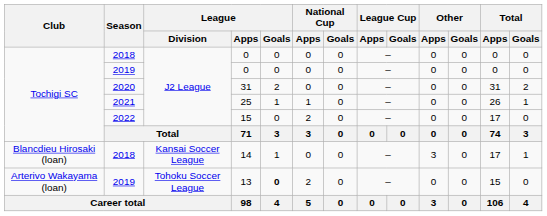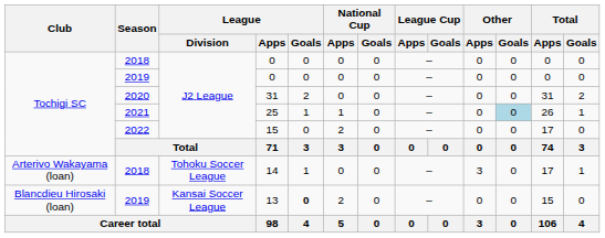 <table class="wikitable" style="text-align: center">
 <tr>
 <th rowspan="2">Club</th>
 <th rowspan="2">Season</th>
 <th colspan="3">League</th>
 <th colspan="2">National Cup</th>
 <th colspan="2">League Cup</th>
 <th colspan="2">Other</th>
 <th colspan="2">Total</th>
 </tr>
 <tr>
 <th>Division</th>
 <th>Apps</th>
 <th>Goals</th>
 <th>Apps</th>
 <th>Goals</th>
 <th>Apps</th>
 <th>Goals</th>
 <th>Apps</th>
 <th>Goals</th>
 <th>Apps</th>
 <th>Goals</th>
 </tr>
 <tr>
 <td rowspan="6"><a href='#'>Tochigi SC</a></td>
 <td><a href='#'>2018</a></td>
 <td rowspan="5"><a href='#'>J2 League</a></td>
 <td>0</td>
 <td>0</td>
 <td>0</td>
 <td>0</td>
 <td colspan="2">–</td>
 <td>0</td>
 <td>0</td>
 <td>0</td>
 <td>0</td>
 </tr>
 <tr>
 <td><a href='#'>2019</a></td>
 <td>0</td>
 <td>0</td>
 <td>0</td>
 <td>0</td>
 <td colspan="2">–</td>
 <td>0</td>
 <td>0</td>
 <td>0</td>
 <td>0</td>
 </tr>
 <tr>
 <td><a href='#'>2020</a></td>
 <td>31</td>
 <td>2</td>
 <td>0</td>
 <td>0</td>
 <td colspan="2">–</td>
 <td>0</td>
 <td 0>0</td>
 <td>31</td>
 <td>2</td>
 </tr>
 <tr>
 <td><a href='#'>2021</a></td>
 <td>25</td>
 <td>1</td>
 <td>1</td>
 <td>0</td>
 <td colspan="2">–</td>
 <td>0</td>
-<td 0>0</td>
+<td 0 style="background: lightblue;">0</td>
 <td>26</td>
 <td>1</td>
 </tr>
 <tr>
 <td><a href='#'>2022</a></td>
 <td>15</td>
 <td>0</td>
 <td>2</td>
 <td>0</td>
 <td colspan="2">–</td>
 <td>0</td>
 <td 0>0</td>
 <td>17</td>
 <td>0</td>
 </tr>
 <tr>
 <th colspan=2>Total</th>
 <th>71</th>
 <th>3</th>
 <th>3</th>
 <th>0</th>
 <th>0</th>
 <th>0</th>
 <th>0</th>
 <th>0</th>
 <th>74</th>
 <th>3</th>
 </tr>
 <tr>
-<td><a href='#'>Blancdieu Hirosaki</a> (loan)</td>
+<td><a href='#'>Arterivo Wakayama</a> (loan)</td>
 <td><a href='#'>2018</a></td>
-<td><a href='#'>Kansai Soccer League</a></td>
+<td><a href='#'>Tohoku Soccer League</a></td>
 <td>14</td>
 <td>1</td>
 <td>0</td>
 <td>0</td>
 <td colspan="2">–</td>
 <td>3</td>
 <td>0</td>
 <td>17</td>
 <td>1</td>
 </tr>
 <tr>
-<td><a href='#'>Arterivo Wakayama</a> (loan)</td>
+<td><a href='#'>Blancdieu Hirosaki</a> (loan)</td>
 <td><a href='#'>2019</a></td>
-<td><a href='#'>Tohoku Soccer League</a></td>
+<td><a href='#'>Kansai Soccer League</a></td>
 <td>13</td>
 <td><strong>0</strong></td>
 <td>2</td>
 <td>0</td>
 <td colspan="2">–</td>
 <td>0</td>
 <td>0</td>
 <td>15</td>
 <td>0</td>
 </tr>
 <tr>
 <th colspan=3>Career total</th>
 <th>98</th>
 <th>4</th>
 <th>5</th>
 <th>0</th>
 <th>0</th>
 <th>0</th>
 <th>3</th>
 <th>0</th>
 <th>106</th>
 <th>4</th>
 </tr>
 </table>
